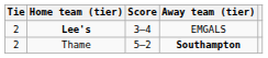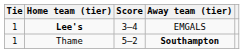 <table class="wikitable" style="text-align:center; font-size:85%">
 <tr>
 <th>Tie</th>
 <th>Home team (tier)</th>
 <th>Score</th>
 <th>Away team (tier)</th>
 <th></th>
 </tr>
 <tr>
-<td align="center">2</td>
+<td align="center">1</td>
 <td><strong>Lee's</strong></td>
 <td align="center">3–4</td>
 <td>EMGALS</td>
 <td></td>
 </tr>
 <tr>
-<td align="center">2</td>
+<td align="center">1</td>
 <td>Thame</td>
 <td align="center">5–2</td>
 <td><strong>Southampton</strong></td>
 <td></td>
 </tr>
 </table>
